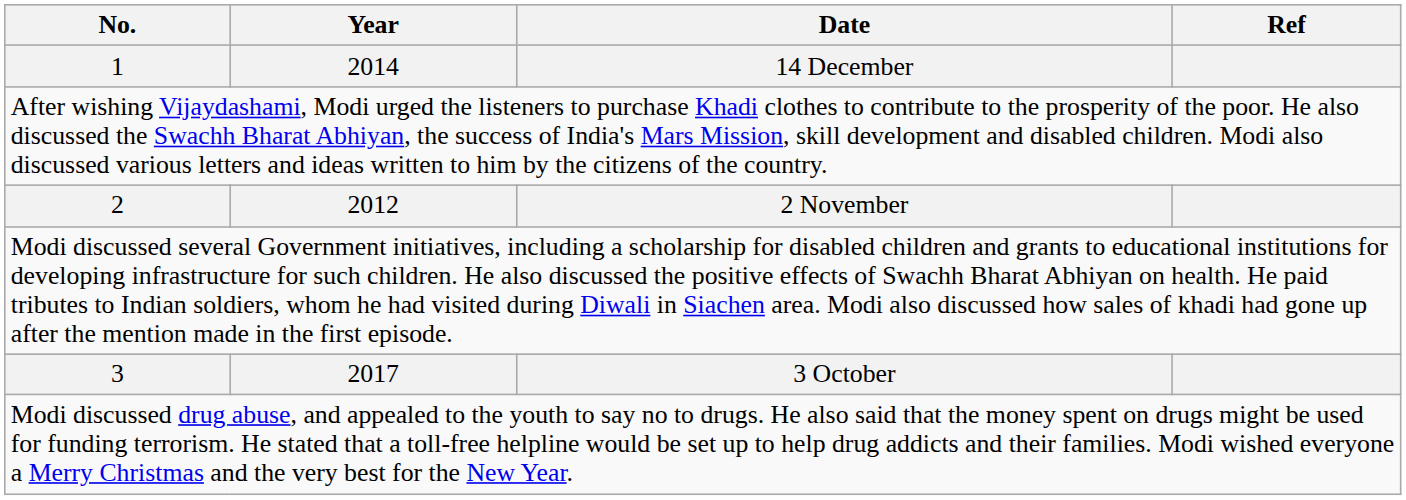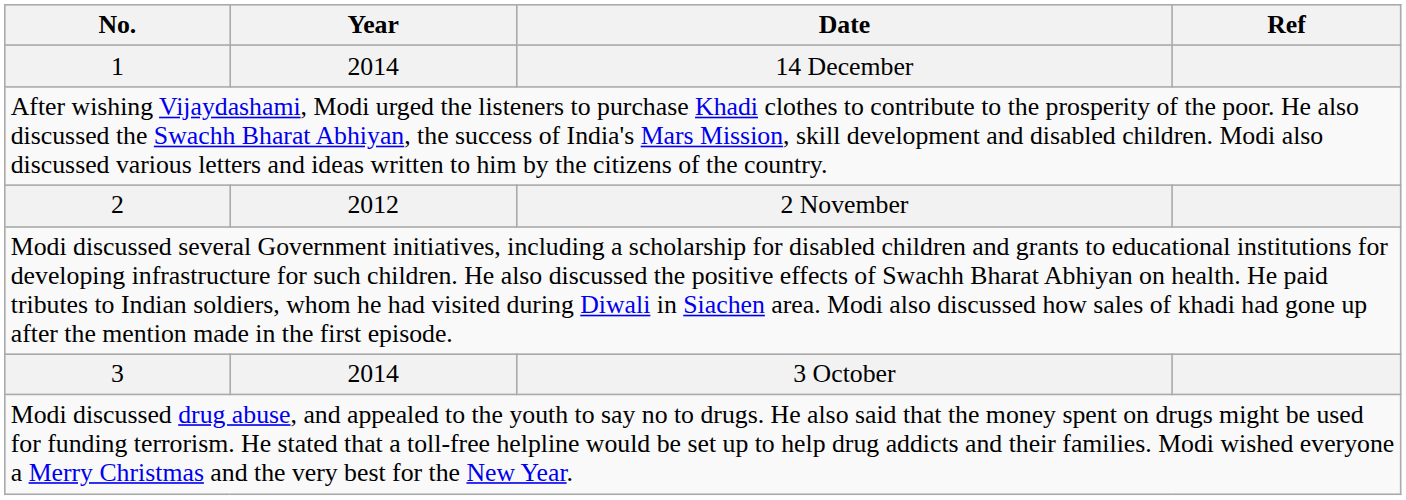 <table class="wikitable">
 <tr>
 <th>No.</th>
 <th>Year</th>
 <th>Date</th>
 <th>Ref</th>
 </tr>
 <tr bgcolor="#F2F2F2" align="center">
 <td>1</td>
 <td>2014</td>
 <td>14 December</td>
 <td></td>
 </tr>
 <tr>
 <td colspan="4">After wishing <a href='#'>Vijaydashami</a>, Modi urged the listeners to purchase <a href='#'>Khadi</a> clothes to contribute to the prosperity of the poor. He also discussed the <a href='#'>Swachh Bharat Abhiyan</a>, the success of India's <a href='#'>Mars Mission</a>, skill development and disabled children. Modi also discussed various letters and ideas written to him by the citizens of the country.</td>
 </tr>
 <tr bgcolor="#F2F2F2" align="center">
 <td>2</td>
 <td>2012</td>
 <td>2 November</td>
 <td></td>
 </tr>
 <tr>
 <td colspan="4">Modi discussed several Government initiatives, including a scholarship for disabled children and grants to educational institutions for developing infrastructure for such children. He also discussed the positive effects of Swachh Bharat Abhiyan on health. He paid tributes to Indian soldiers, whom he had visited during <a href='#'>Diwali</a> in <a href='#'>Siachen</a> area. Modi also discussed how sales of khadi had gone up after the mention made in the first episode.</td>
 </tr>
 <tr bgcolor="#F2F2F2" align="center">
 <td>3</td>
-<td>2017</td>
+<td>2014</td>
 <td>3 October</td>
 <td></td>
 </tr>
 <tr>
 <td colspan="4">Modi discussed <a href='#'>drug abuse</a>, and appealed to the youth to say no to drugs. He also said that the money spent on drugs might be used for funding terrorism. He stated that a toll-free helpline would be set up to help drug addicts and their families. Modi wished everyone a <a href='#'>Merry Christmas</a> and the very best for the <a href='#'>New Year</a>.</td>
 </tr>
 </table>
